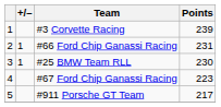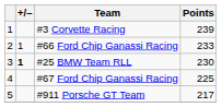 <table class="wikitable" style="font-size: 95%;">
 <tr>
 <th scope="col"></th>
 <th scope="col">+/–</th>
 <th scope="col">Team</th>
 <th scope="col">Points</th>
 </tr>
 <tr>
 <td align=center>1</td>
 <td align="left"></td>
 <td> #3 <a href='#'>Corvette Racing</a></td>
 <td align=right>239</td>
 </tr>
 <tr>
 <td align=center>2</td>
 <td align="left"> 1</td>
 <td> #66 <a href='#'>Ford Chip Ganassi Racing</a></td>
-<td align=right>231</td>
+<td align=right>233</td>
 </tr>
 <tr>
 <td align=center>3</td>
-<td align="left"> 1</td>
+<td align="left"><strong> 1</strong></td>
 <td>  #25 <a href='#'>BMW Team RLL</a></td>
 <td align=right>230</td>
 </tr>
 <tr>
 <td align=center>4</td>
 <td align="left"></td>
 <td> #67 <a href='#'>Ford Chip Ganassi Racing</a></td>
-<td align=right>223</td>
+<td align=right>225</td>
 </tr>
 <tr>
 <td align=center>5</td>
 <td align="left"></td>
 <td> #911 <a href='#'>Porsche GT Team</a></td>
 <td align=right>217</td>
 </tr>
 <tr>
 </tr>
 </table>
